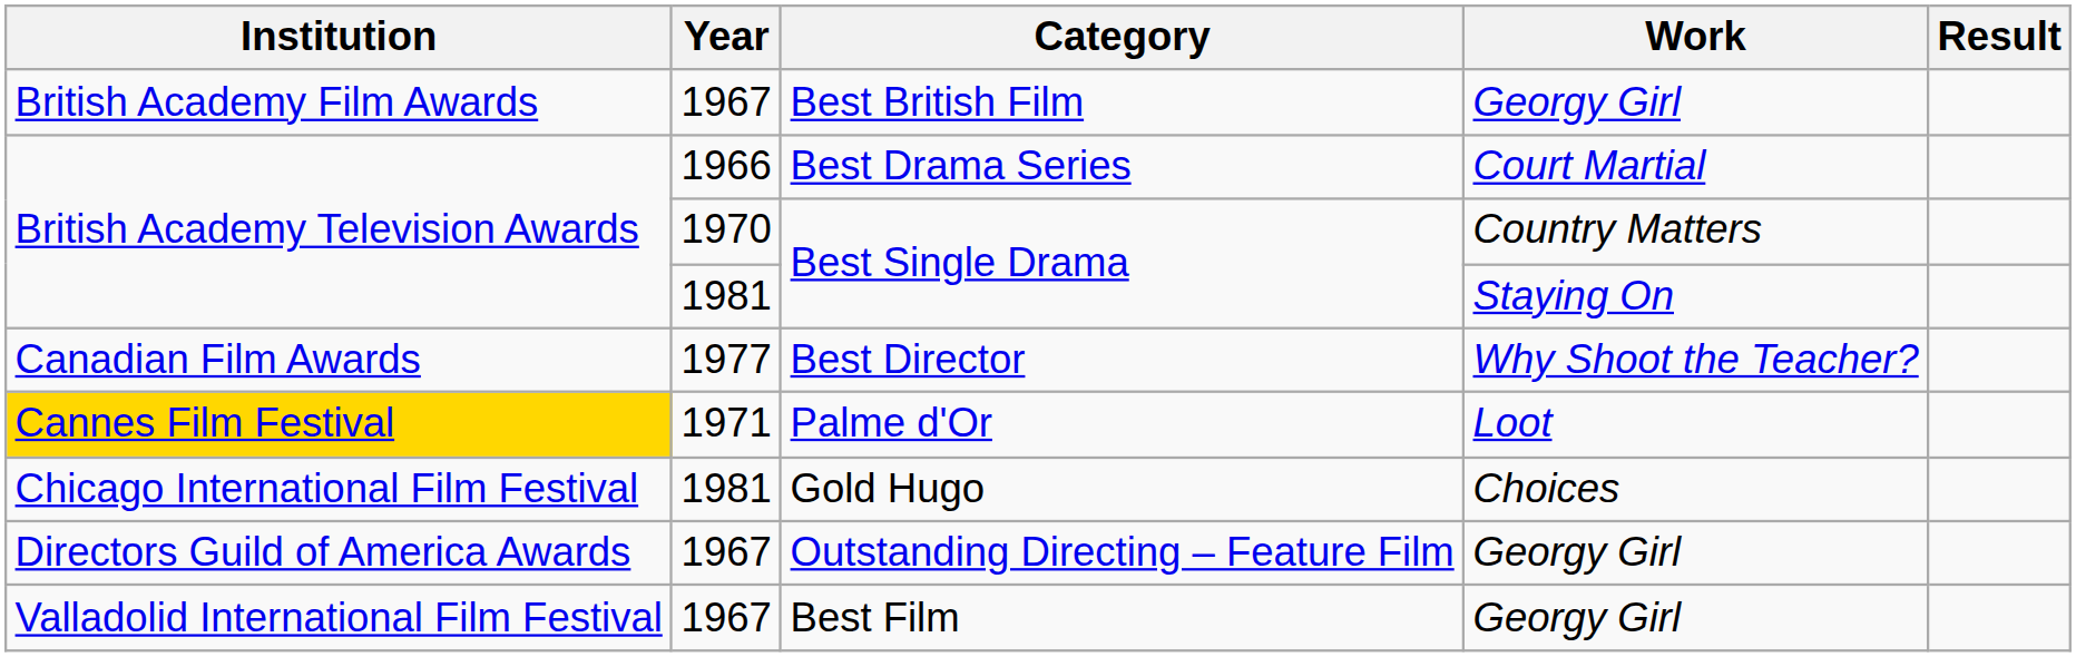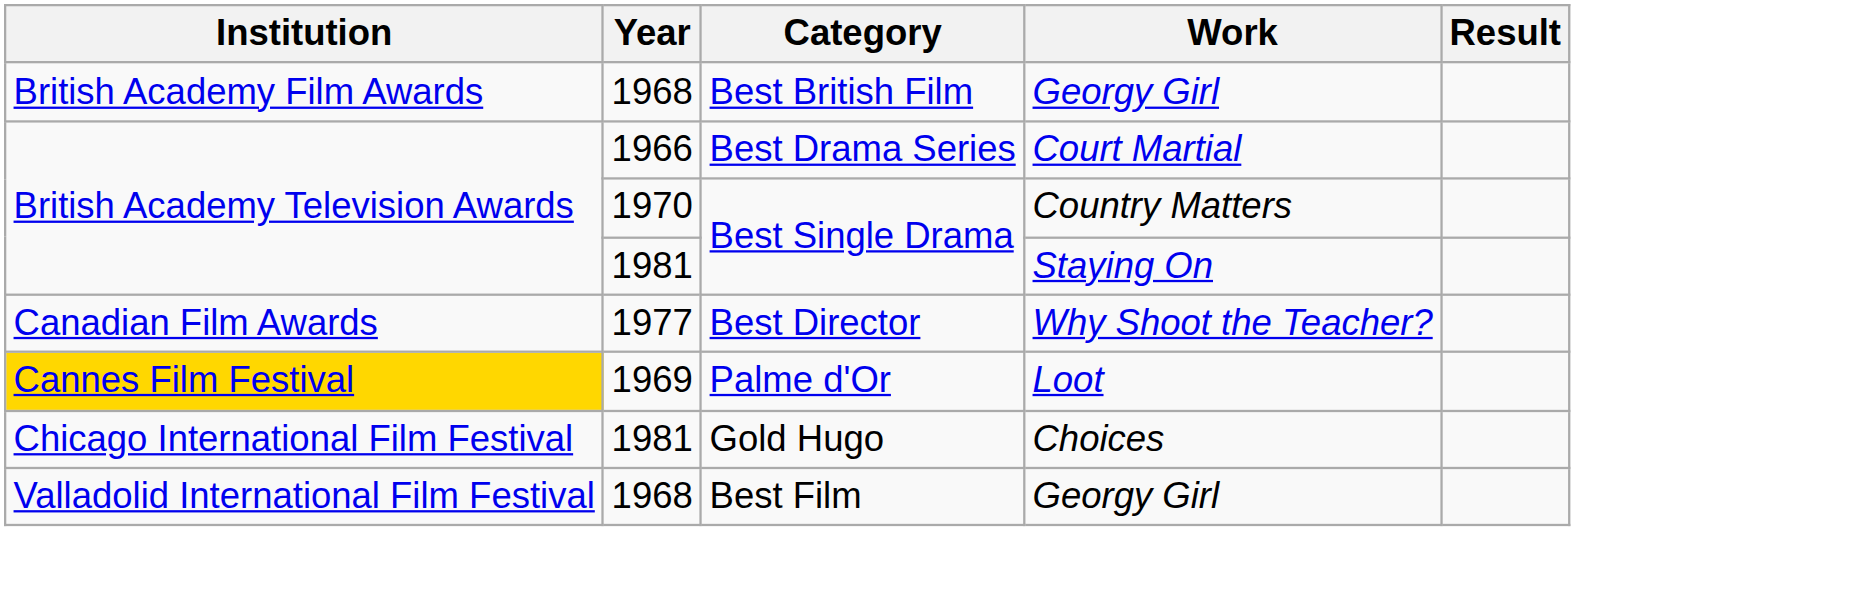 <table class="wikitable sortable">
 <tr>
 <th>Institution</th>
 <th>Year</th>
 <th>Category</th>
 <th>Work</th>
 <th class="unsortable">Result</th>
 </tr>
 <tr>
 <td><a href='#'>British Academy Film Awards</a></td>
-<td>1967</td>
+<td>1968</td>
 <td><a href='#'>Best British Film</a></td>
 <td><em><a href='#'>Georgy Girl</a></em></td>
 <td></td>
 </tr>
 <tr>
 <td rowspan="3"><a href='#'>British Academy Television Awards</a></td>
 <td>1966</td>
 <td><a href='#'>Best Drama Series</a></td>
 <td><a href='#'><em>Court Martial</em></a></td>
 <td></td>
 </tr>
 <tr>
 <td>1970</td>
 <td rowspan="2"><a href='#'>Best Single Drama</a></td>
 <td><em>Country Matters</em> </td>
 <td></td>
 </tr>
 <tr>
 <td>1981</td>
 <td><em><a href='#'>Staying On</a></em></td>
 <td></td>
 </tr>
 <tr>
 <td><a href='#'>Canadian Film Awards</a></td>
 <td>1977</td>
 <td><a href='#'>Best Director</a></td>
 <td><em><a href='#'>Why Shoot the Teacher?</a></em></td>
 <td></td>
 </tr>
 <tr>
 <td style="background: gold;"><a href='#'>Cannes Film Festival</a></td>
-<td>1971</td>
+<td>1969</td>
 <td><a href='#'>Palme d'Or</a></td>
 <td><em><a href='#'>Loot</a></em></td>
 <td></td>
 </tr>
 <tr>
 <td><a href='#'>Chicago International Film Festival</a></td>
 <td>1981</td>
 <td>Gold Hugo</td>
 <td><em>Choices</em></td>
 <td></td>
 </tr>
 <tr>
-<td><a href='#'>Directors Guild of America Awards</a></td>
-<td>1967</td>
-<td><a href='#'>Outstanding Directing – Feature Film</a></td>
-<td><em>Georgy Girl</em></td>
-<td></td>
-</tr>
-<tr>
 <td><a href='#'>Valladolid International Film Festival</a></td>
-<td>1967</td>
+<td>1968</td>
 <td>Best Film</td>
 <td><em>Georgy Girl</em></td>
 <td></td>
 </tr>
 </table>
